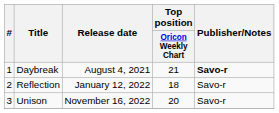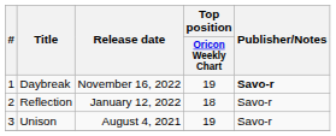 <table class="wikitable" style="text-align:center">
 <tr bgcolor="#CCCCCC">
 <th rowspan="2">#</th>
 <th rowspan="2">Title</th>
 <th rowspan="2">Release date</th>
 <th colspan="1">Top position</th>
 <th rowspan="2">Publisher/Notes</th>
 </tr>
 <tr style="font-size:smaller;">
 <th width="35"><a href='#'>Oricon</a><br>Weekly<br>Chart</th>
 </tr>
 <tr>
 <td>1</td>
 <td align="left">Daybreak</td>
-<td align="right">August 4, 2021</td>
-<td align="center">21</td>
+<td align="right">November 16, 2022</td>
+<td align="center">19</td>
 <td align="left"><strong>Savo-r</strong></td>
 </tr>
 <tr>
 <td>2</td>
 <td align="left">Reflection</td>
 <td align="right">January 12, 2022</td>
 <td align="center">18</td>
 <td align="left">Savo-r</td>
 </tr>
 <tr>
 <td>3</td>
 <td align="left">Unison</td>
-<td align="right">November 16, 2022</td>
-<td align="center">20</td>
+<td align="right">August 4, 2021</td>
+<td align="center">19</td>
 <td align="left">Savo-r</td>
 </tr>
 <tr>
 </tr>
 </table>
